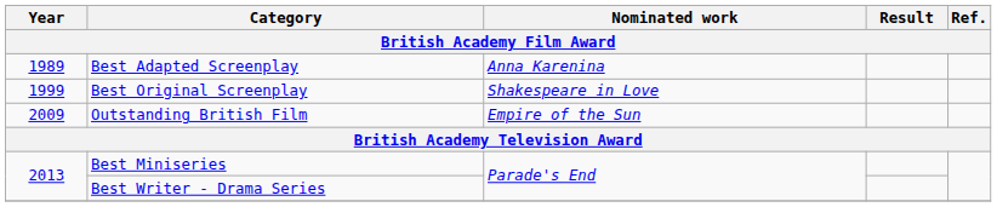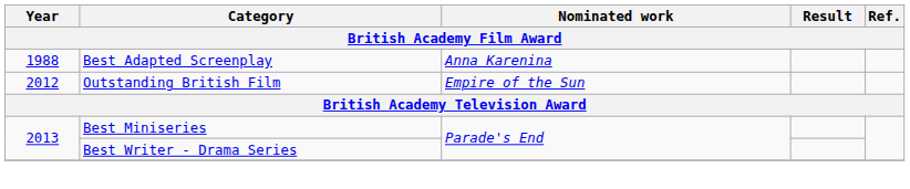 <table class=wikitable>
 <tr>
 <th scope="col" style="width:5em;">Year</th>
 <th scope="col" style="width:26em;">Category</th>
 <th scope="col" style="width:25em;">Nominated work</th>
 <th scope="col" style="width:5em;">Result</th>
 <th>Ref.</th>
 </tr>
 <tr>
 <th colspan=5><a href='#'>British Academy Film Award</a></th>
 </tr>
 <tr>
-<td style="text-align:center;"><a href='#'>1989</a></td>
+<td style="text-align:center;"><a href='#'>1988</a></td>
 <td><a href='#'>Best Adapted Screenplay</a></td>
 <td><em><a href='#'>Anna Karenina</a></em></td>
 <td></td>
 <td></td>
 </tr>
 <tr>
-<td style="text-align:center;"><a href='#'>1999</a></td>
-<td><a href='#'>Best Original Screenplay</a></td>
-<td><em><a href='#'>Shakespeare in Love</a></em></td>
-<td></td>
-<td></td>
-</tr>
-<tr>
-<td style="text-align:center;"><a href='#'>2009</a></td>
+<td style="text-align:center;"><a href='#'>2012</a></td>
 <td><a href='#'>Outstanding British Film</a></td>
 <td><em><a href='#'>Empire of the Sun</a></em></td>
 <td></td>
 <td></td>
 </tr>
 <tr>
 <th colspan=5><a href='#'>British Academy Television Award</a></th>
 </tr>
 <tr>
 <td style="text-align:center;", rowspan=2><a href='#'>2013</a></td>
 <td><a href='#'>Best Miniseries</a></td>
 <td rowspan=2><em><a href='#'>Parade's End</a></em></td>
 <td></td>
 <td rowspan=2></td>
 </tr>
 <tr>
 <td><a href='#'>Best Writer - Drama Series</a></td>
 <td></td>
 </tr>
 <tr>
 </tr>
 </table>
